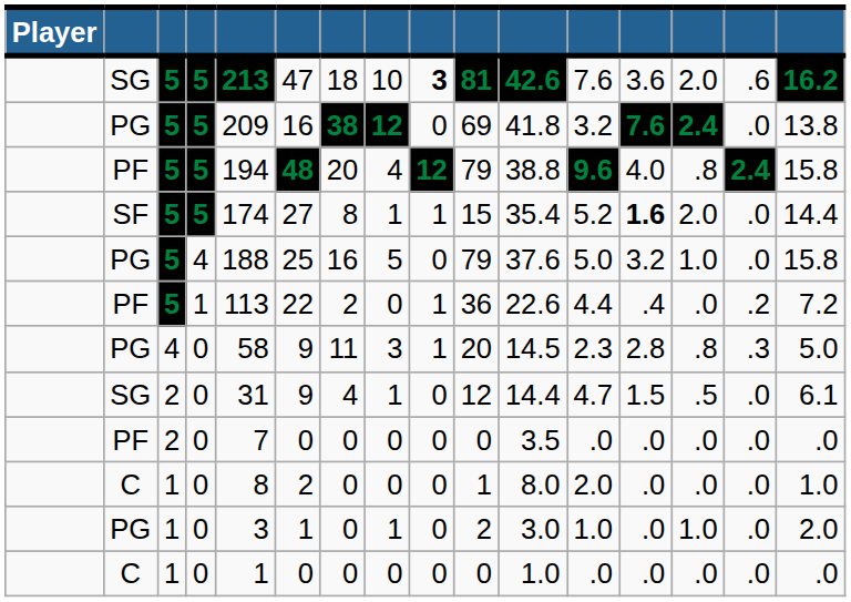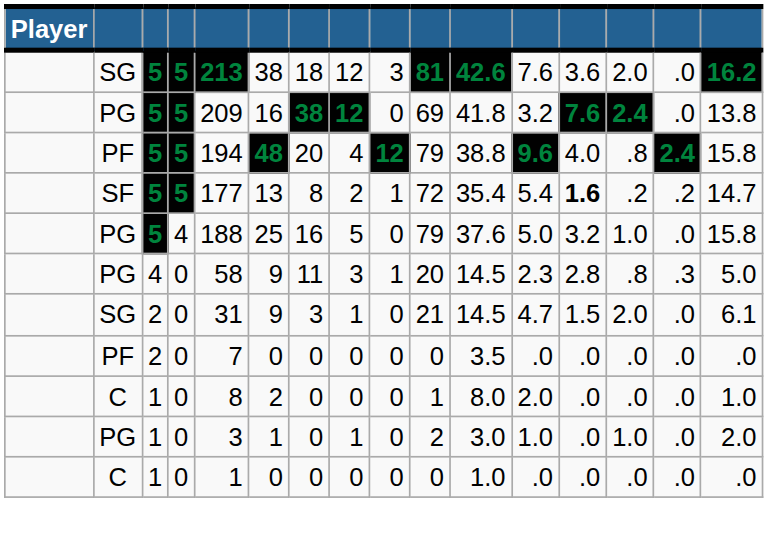 <table class="wikitable sortable" style="font-size: 95%; text-align:right;">
 <tr>
 <th style="background:#236192; color:#FFFFFF; border-top:#010101 3px solid; border-bottom:#010101 3px solid;">Player</th>
 <th style="background:#236192; color:#FFFFFF; border-top:#010101 3px solid; border-bottom:#010101 3px solid;"></th>
 <th style="background:#236192; color:#FFFFFF; border-top:#010101 3px solid; border-bottom:#010101 3px solid;"></th>
 <th style="background:#236192; color:#FFFFFF; border-top:#010101 3px solid; border-bottom:#010101 3px solid;"></th>
 <th style="background:#236192; color:#FFFFFF; border-top:#010101 3px solid; border-bottom:#010101 3px solid;"></th>
 <th style="background:#236192; color:#FFFFFF; border-top:#010101 3px solid; border-bottom:#010101 3px solid;"></th>
 <th style="background:#236192; color:#FFFFFF; border-top:#010101 3px solid; border-bottom:#010101 3px solid;"></th>
 <th style="background:#236192; color:#FFFFFF; border-top:#010101 3px solid; border-bottom:#010101 3px solid;"></th>
 <th style="background:#236192; color:#FFFFFF; border-top:#010101 3px solid; border-bottom:#010101 3px solid;"></th>
 <th style="background:#236192; color:#FFFFFF; border-top:#010101 3px solid; border-bottom:#010101 3px solid;"></th>
 <th style="background:#236192; color:#FFFFFF; border-top:#010101 3px solid; border-bottom:#010101 3px solid;"></th>
 <th style="background:#236192; color:#FFFFFF; border-top:#010101 3px solid; border-bottom:#010101 3px solid;"></th>
 <th style="background:#236192; color:#FFFFFF; border-top:#010101 3px solid; border-bottom:#010101 3px solid;"></th>
 <th style="background:#236192; color:#FFFFFF; border-top:#010101 3px solid; border-bottom:#010101 3px solid;"></th>
 <th style="background:#236192; color:#FFFFFF; border-top:#010101 3px solid; border-bottom:#010101 3px solid;"></th>
 <th style="background:#236192; color:#FFFFFF; border-top:#010101 3px solid; border-bottom:#010101 3px solid;"></th>
 </tr>
 <tr>
 <td style="text-align:left;"></td>
 <td style="text-align:center;">SG</td>
 <td style="background:#010101; color:#00843D;"><strong>5</strong></td>
 <td style="background:#010101; color:#00843D;"><strong>5</strong></td>
 <td style="background:#010101; color:#00843D;"><strong>213</strong></td>
-<td>47</td>
+<td>38</td>
 <td>18</td>
-<td>10</td>
-<td><strong>3</strong></td>
+<td>12</td>
+<td>3</td>
 <td style="background:#010101; color:#00843D;"><strong>81</strong></td>
 <td style="background:#010101; color:#00843D;"><strong>42.6</strong></td>
 <td>7.6</td>
 <td>3.6</td>
 <td>2.0</td>
-<td>.6</td>
+<td>.0</td>
 <td style="background:#010101; color:#00843D;"><strong>16.2</strong></td>
 </tr>
 <tr>
 <td style="text-align:left;"></td>
 <td style="text-align:center;">PG</td>
 <td style="background:#010101; color:#00843D;"><strong>5</strong></td>
 <td style="background:#010101; color:#00843D;"><strong>5</strong></td>
 <td>209</td>
 <td>16</td>
 <td style="background:#010101; color:#00843D;"><strong>38</strong></td>
 <td style="background:#010101; color:#00843D;"><strong>12</strong></td>
 <td>0</td>
 <td>69</td>
 <td>41.8</td>
 <td>3.2</td>
 <td style="background:#010101; color:#00843D;"><strong>7.6</strong></td>
 <td style="background:#010101; color:#00843D;"><strong>2.4</strong></td>
 <td>.0</td>
 <td>13.8</td>
 </tr>
 <tr>
 <td style="text-align:left;"></td>
 <td style="text-align:center;">PF</td>
 <td style="background:#010101; color:#00843D;"><strong>5</strong></td>
 <td style="background:#010101; color:#00843D;"><strong>5</strong></td>
 <td>194</td>
 <td style="background:#010101; color:#00843D;"><strong>48</strong></td>
 <td>20</td>
 <td>4</td>
 <td style="background:#010101; color:#00843D;"><strong>12</strong></td>
 <td>79</td>
 <td>38.8</td>
 <td style="background:#010101; color:#00843D;"><strong>9.6</strong></td>
 <td>4.0</td>
 <td>.8</td>
 <td style="background:#010101; color:#00843D;"><strong>2.4</strong></td>
 <td>15.8</td>
 </tr>
 <tr>
 <td style="text-align:left;"></td>
 <td style="text-align:center;">SF</td>
 <td style="background:#010101; color:#00843D;"><strong>5</strong></td>
 <td style="background:#010101; color:#00843D;"><strong>5</strong></td>
-<td>174</td>
-<td>27</td>
+<td>177</td>
+<td>13</td>
 <td>8</td>
+<td>2</td>
 <td>1</td>
-<td>1</td>
-<td>15</td>
+<td>72</td>
 <td>35.4</td>
-<td>5.2</td>
+<td>5.4</td>
 <td><strong>1.6</strong></td>
-<td>2.0</td>
-<td>.0</td>
-<td>14.4</td>
+<td>.2</td>
+<td>.2</td>
+<td>14.7</td>
 </tr>
 <tr>
 <td style="text-align:left;"></td>
 <td style="text-align:center;">PG</td>
 <td style="background:#010101; color:#00843D;"><strong>5</strong></td>
 <td>4</td>
 <td>188</td>
 <td>25</td>
 <td>16</td>
 <td>5</td>
 <td>0</td>
 <td>79</td>
 <td>37.6</td>
 <td>5.0</td>
 <td>3.2</td>
 <td>1.0</td>
 <td>.0</td>
 <td>15.8</td>
-</tr>
-<tr>
-<td style="text-align:left;"></td>
-<td style="text-align:center;">PF</td>
-<td style="background:#010101; color:#00843D;"><strong>5</strong></td>
-<td>1</td>
-<td>113</td>
-<td>22</td>
-<td>2</td>
-<td>0</td>
-<td>1</td>
-<td>36</td>
-<td>22.6</td>
-<td>4.4</td>
-<td>.4</td>
-<td>.0</td>
-<td>.2</td>
-<td>7.2</td>
 </tr>
 <tr>
 <td style="text-align:left;"></td>
 <td style="text-align:center;">PG</td>
 <td>4</td>
 <td>0</td>
 <td>58</td>
 <td>9</td>
 <td>11</td>
 <td>3</td>
 <td>1</td>
 <td>20</td>
 <td>14.5</td>
 <td>2.3</td>
 <td>2.8</td>
 <td>.8</td>
 <td>.3</td>
 <td>5.0</td>
 </tr>
 <tr>
 <td style="text-align:left;"></td>
 <td style="text-align:center;">SG</td>
 <td>2</td>
 <td>0</td>
 <td>31</td>
 <td>9</td>
-<td>4</td>
+<td>3</td>
 <td>1</td>
 <td>0</td>
-<td>12</td>
-<td>14.4</td>
+<td>21</td>
+<td>14.5</td>
 <td>4.7</td>
 <td>1.5</td>
-<td>.5</td>
+<td>2.0</td>
 <td>.0</td>
 <td>6.1</td>
 </tr>
 <tr>
 <td style="text-align:left;"></td>
 <td style="text-align:center;">PF</td>
 <td>2</td>
 <td>0</td>
 <td>7</td>
 <td>0</td>
 <td>0</td>
 <td>0</td>
 <td>0</td>
 <td>0</td>
 <td>3.5</td>
 <td>.0</td>
 <td>.0</td>
 <td>.0</td>
 <td>.0</td>
 <td>.0</td>
 </tr>
 <tr>
 <td style="text-align:left;"></td>
 <td style="text-align:center;">C</td>
 <td>1</td>
 <td>0</td>
 <td>8</td>
 <td>2</td>
 <td>0</td>
 <td>0</td>
 <td>0</td>
 <td>1</td>
 <td>8.0</td>
 <td>2.0</td>
 <td>.0</td>
 <td>.0</td>
 <td>.0</td>
 <td>1.0</td>
 </tr>
 <tr>
 <td style="text-align:left;"></td>
 <td style="text-align:center;">PG</td>
 <td>1</td>
 <td>0</td>
 <td>3</td>
 <td>1</td>
 <td>0</td>
 <td>1</td>
 <td>0</td>
 <td>2</td>
 <td>3.0</td>
 <td>1.0</td>
 <td>.0</td>
 <td>1.0</td>
 <td>.0</td>
 <td>2.0</td>
 </tr>
 <tr>
 <td style="text-align:left;"></td>
 <td style="text-align:center;">C</td>
 <td>1</td>
 <td>0</td>
 <td>1</td>
 <td>0</td>
 <td>0</td>
 <td>0</td>
 <td>0</td>
 <td>0</td>
 <td>1.0</td>
 <td>.0</td>
 <td>.0</td>
 <td>.0</td>
 <td>.0</td>
 <td>.0</td>
 </tr>
 </table>
